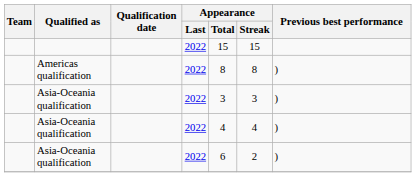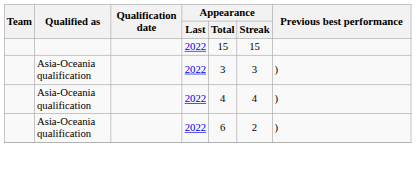 <table class="wikitable sortable" style="text-align: center;">
 <tr>
 <th rowspan=2>Team</th>
 <th rowspan=2>Qualified as</th>
 <th rowspan=2>Qualification date</th>
 <th colspan=3>Appearance</th>
 <th rowspan=2 width=200>Previous best performance</th>
 </tr>
 <tr>
 <th>Last</th>
 <th>Total</th>
 <th>Streak</th>
 </tr>
 <tr>
 <td style="text-align: left;"></td>
 <td style="text-align: left;"></td>
 <td></td>
 <td><a href='#'>2022</a></td>
 <td>15</td>
 <td>15</td>
 <td style="text-align: left;"></td>
-</tr>
-<tr>
-<td style="text-align: left;"></td>
-<td style="text-align: left;">Americas qualification</td>
-<td></td>
-<td><a href='#'>2022</a></td>
-<td>8</td>
-<td>8</td>
-<td style="text-align: left;">)</td>
 </tr>
 <tr>
 <td style="text-align: left;"></td>
 <td style="text-align: left;">Asia-Oceania qualification</td>
 <td></td>
 <td><a href='#'>2022</a></td>
 <td>3</td>
 <td>3</td>
 <td style="text-align: left;">)</td>
 </tr>
 <tr>
 <td style="text-align: left;"></td>
 <td style="text-align: left;">Asia-Oceania qualification</td>
 <td></td>
 <td><a href='#'>2022</a></td>
 <td>4</td>
 <td>4</td>
 <td style="text-align: left;">)</td>
 </tr>
 <tr>
 <td style="text-align: left;"></td>
 <td style="text-align: left;">Asia-Oceania qualification</td>
 <td></td>
 <td><a href='#'>2022</a></td>
 <td>6</td>
 <td>2</td>
 <td style="text-align: left;">)</td>
 </tr>
 <tr>
 </tr>
 </table>
